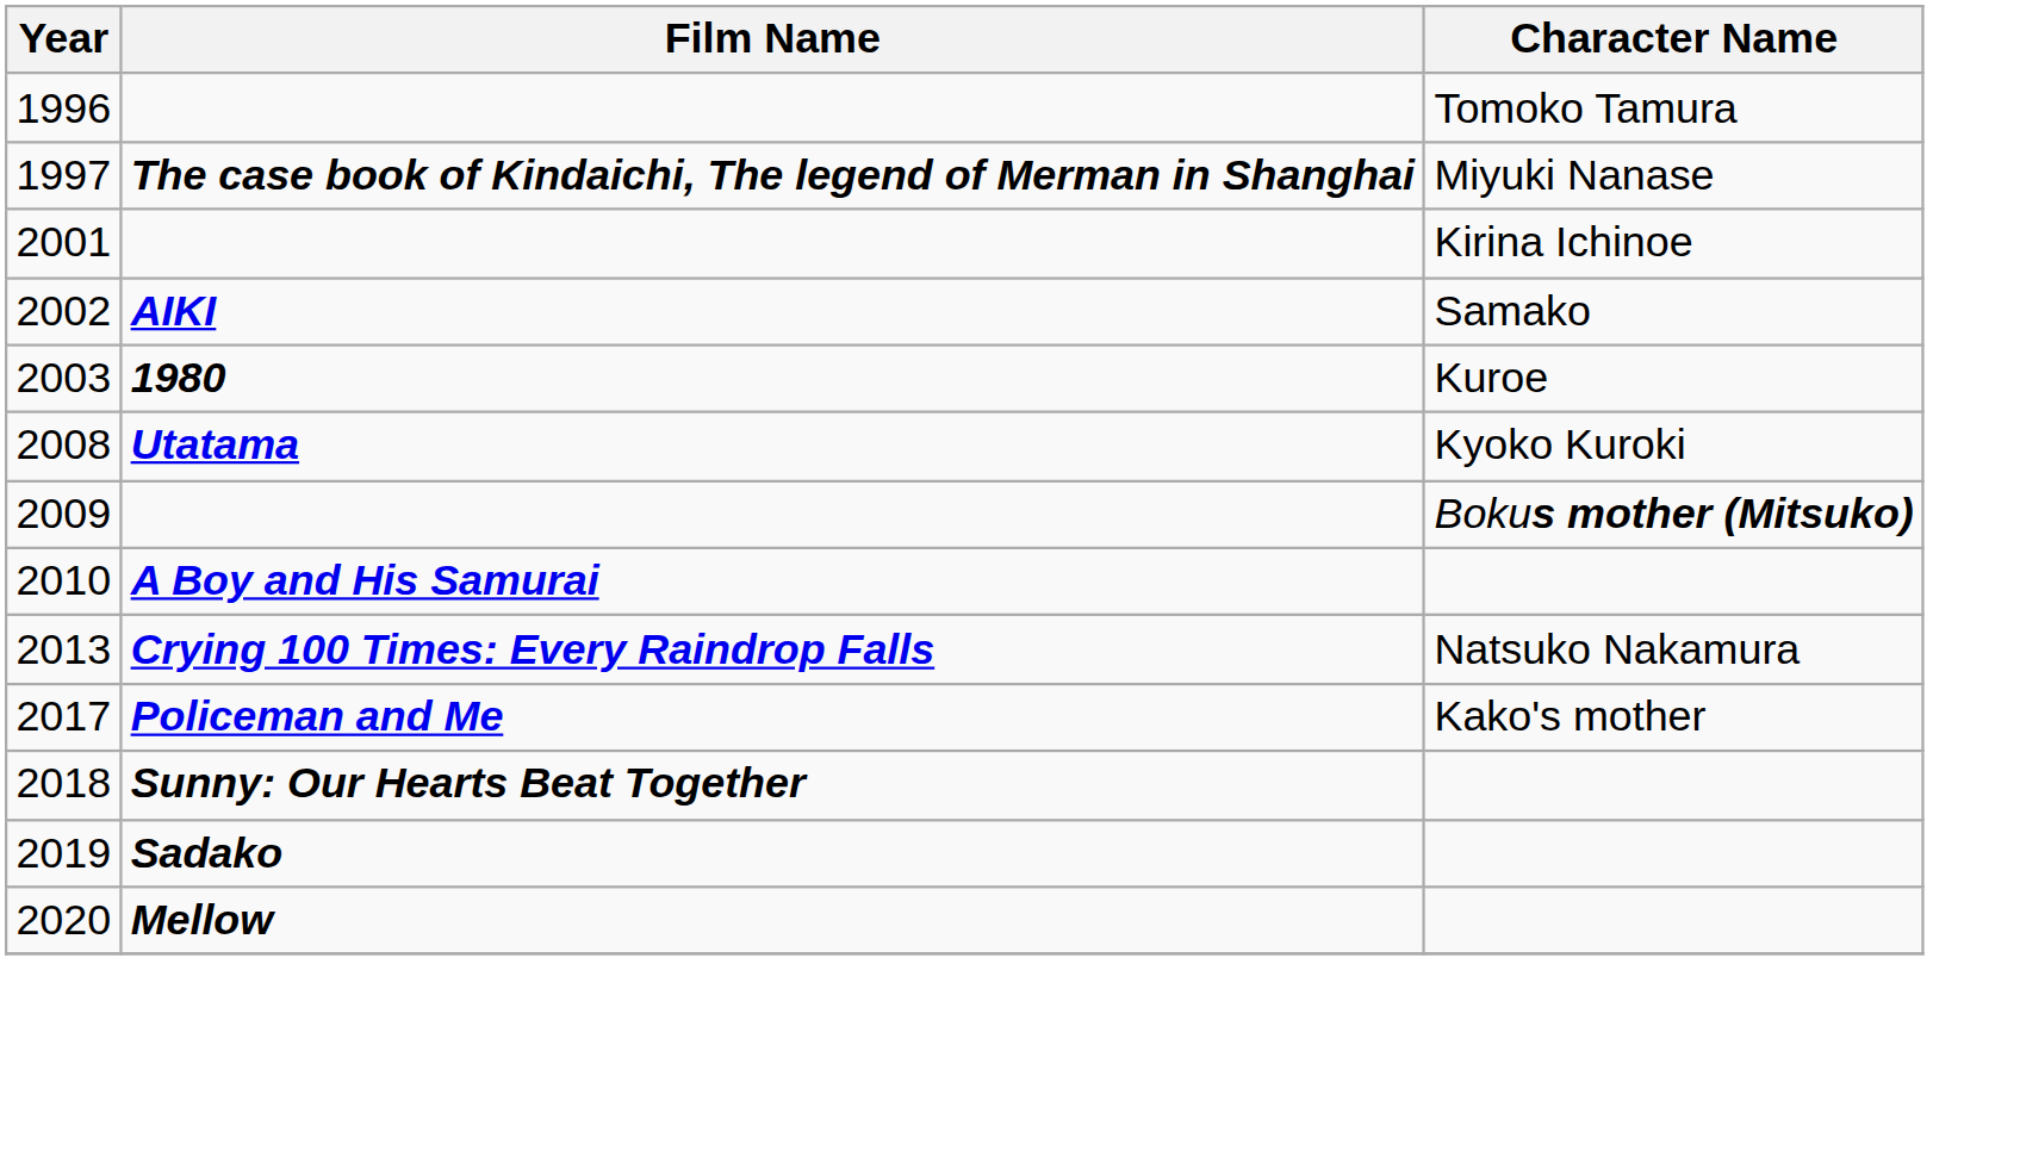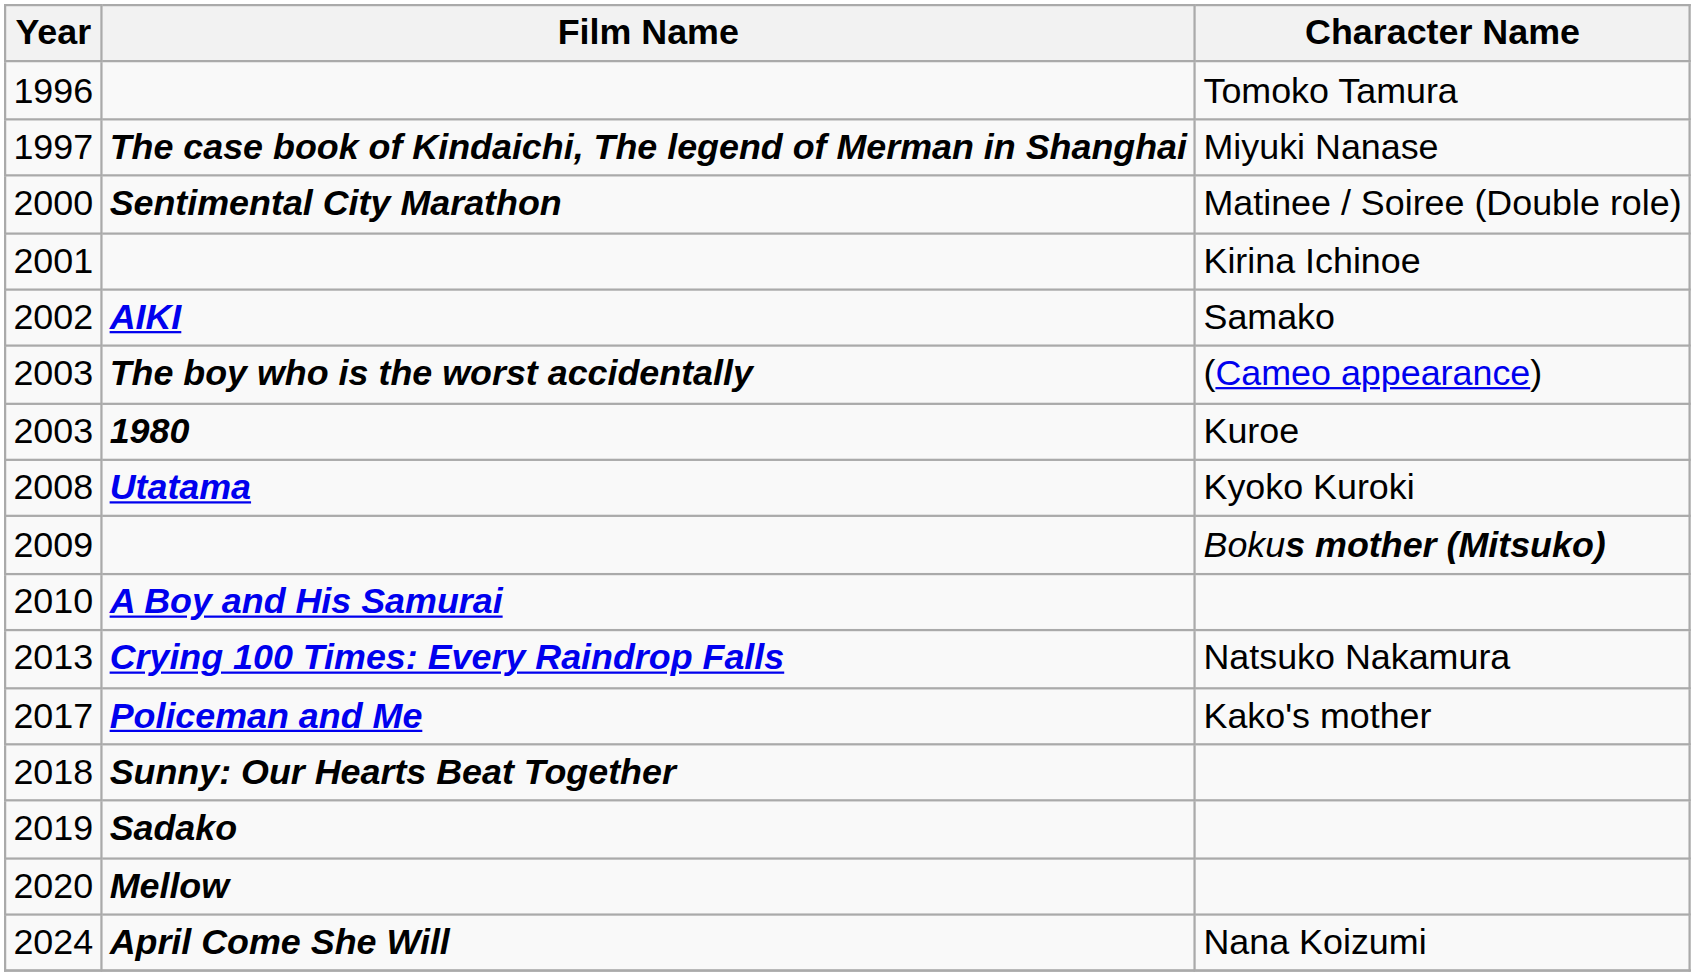 <table class="wikitable">
 <tr>
 <th>Year</th>
 <th>Film Name</th>
 <th>Character Name</th>
 </tr>
 <tr>
 <td>1996</td>
 <td></td>
 <td>Tomoko Tamura</td>
 </tr>
 <tr>
 <td>1997</td>
 <td><strong><em>The case book of Kindaichi, The legend of Merman in Shanghai</em></strong></td>
 <td>Miyuki Nanase</td>
 </tr>
 <tr>
+<td>2000</td>
+<td><strong><em>Sentimental City Marathon</em></strong></td>
+<td>Matinee / Soiree (Double role)</td>
+</tr>
+<tr>
 <td>2001</td>
 <td></td>
 <td>Kirina Ichinoe</td>
 </tr>
 <tr>
 <td>2002</td>
 <td><strong><em><a href='#'>AIKI</a></em></strong></td>
 <td>Samako</td>
+</tr>
+<tr>
+<td>2003</td>
+<td><strong><em>The boy who is the worst accidentally</em></strong></td>
+<td>(<a href='#'>Cameo appearance</a>)</td>
 </tr>
 <tr>
 <td>2003</td>
 <td><strong><em>1980</em></strong></td>
 <td>Kuroe</td>
 </tr>
 <tr>
 <td>2008</td>
 <td><strong><em><a href='#'>Utatama</a></em></strong></td>
 <td>Kyoko Kuroki</td>
 </tr>
 <tr>
 <td>2009</td>
 <td></td>
 <td><em>Boku<strong>s mother (Mitsuko)</td>
 </tr>
 <tr>
 <td>2010</td>
 <td><strong><em><a href='#'>A Boy and His Samurai</a></em></strong></td>
 <td></td>
 </tr>
 <tr>
 <td>2013</td>
 <td><strong><em><a href='#'>Crying 100 Times: Every Raindrop Falls</a></em></strong></td>
 <td>Natsuko Nakamura</td>
 </tr>
 <tr>
 <td>2017</td>
 <td><strong><em><a href='#'>Policeman and Me</a></em></strong></td>
 <td>Kako's mother</td>
 </tr>
 <tr>
 <td>2018</td>
 <td><strong><em>Sunny: Our Hearts Beat Together</em></strong></td>
 <td></td>
 </tr>
 <tr>
 <td>2019</td>
 <td><strong><em>Sadako</em></strong></td>
 <td></td>
 </tr>
 <tr>
 <td>2020</td>
 <td><strong><em>Mellow</em></strong></td>
 <td></td>
 </tr>
 <tr>
+<td>2024</td>
+<td><strong><em>April Come She Will</em></strong></td>
+<td>Nana Koizumi</td>
+</tr>
+<tr>
 </tr>
 </table>
